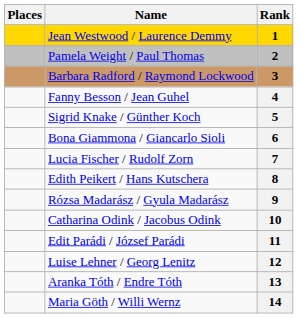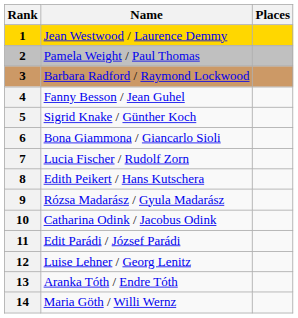 <table class="wikitable">
 <tr>
+<th>Rank</th>
+<th>Name</th>
 <th>Places</th>
-<th>Name</th>
-<th>Rank</th>
 </tr>
 <tr bgcolor="gold">
+<td align="center"><strong>1</strong></td>
+<td> <a href='#'>Jean Westwood</a> / <a href='#'>Laurence Demmy</a></td>
 <td></td>
-<td> <a href='#'>Jean Westwood</a> / <a href='#'>Laurence Demmy</a></td>
-<td align="center"><strong>1</strong></td>
 </tr>
 <tr bgcolor="silver">
+<td align="center"><strong>2</strong></td>
+<td> <a href='#'>Pamela Weight</a> / <a href='#'>Paul Thomas</a></td>
 <td></td>
-<td> <a href='#'>Pamela Weight</a> / <a href='#'>Paul Thomas</a></td>
-<td align="center"><strong>2</strong></td>
 </tr>
 <tr bgcolor="cc9966">
+<td align="center"><strong>3</strong></td>
+<td> <a href='#'>Barbara Radford</a> / <a href='#'>Raymond Lockwood</a></td>
 <td></td>
-<td> <a href='#'>Barbara Radford</a> / <a href='#'>Raymond Lockwood</a></td>
-<td align="center"><strong>3</strong></td>
 </tr>
 <tr>
+<th>4</th>
+<td> <a href='#'>Fanny Besson</a> / <a href='#'>Jean Guhel</a></td>
 <td></td>
-<td> <a href='#'>Fanny Besson</a> / <a href='#'>Jean Guhel</a></td>
-<th>4</th>
 </tr>
 <tr>
+<th>5</th>
+<td> <a href='#'>Sigrid Knake</a> / <a href='#'>Günther Koch</a></td>
 <td></td>
-<td> <a href='#'>Sigrid Knake</a> / <a href='#'>Günther Koch</a></td>
-<th>5</th>
 </tr>
 <tr>
+<th>6</th>
+<td> <a href='#'>Bona Giammona</a> / <a href='#'>Giancarlo Sioli</a></td>
 <td></td>
-<td> <a href='#'>Bona Giammona</a> / <a href='#'>Giancarlo Sioli</a></td>
-<th>6</th>
 </tr>
 <tr>
+<th>7</th>
+<td> <a href='#'>Lucia Fischer</a> / <a href='#'>Rudolf Zorn</a></td>
 <td></td>
-<td> <a href='#'>Lucia Fischer</a> / <a href='#'>Rudolf Zorn</a></td>
-<th>7</th>
 </tr>
 <tr>
+<th>8</th>
+<td> <a href='#'>Edith Peikert</a> / <a href='#'>Hans Kutschera</a></td>
 <td></td>
-<td> <a href='#'>Edith Peikert</a> / <a href='#'>Hans Kutschera</a></td>
-<th>8</th>
 </tr>
 <tr>
+<th>9</th>
+<td> <a href='#'>Rózsa Madarász</a> / <a href='#'>Gyula Madarász</a></td>
 <td></td>
-<td> <a href='#'>Rózsa Madarász</a> / <a href='#'>Gyula Madarász</a></td>
-<th>9</th>
 </tr>
 <tr>
+<th>10</th>
+<td> <a href='#'>Catharina Odink</a> / <a href='#'>Jacobus Odink</a></td>
 <td></td>
-<td> <a href='#'>Catharina Odink</a> / <a href='#'>Jacobus Odink</a></td>
-<th>10</th>
 </tr>
 <tr>
+<th>11</th>
+<td> <a href='#'>Edit Parádi</a> / <a href='#'>József Parádi</a></td>
 <td></td>
-<td> <a href='#'>Edit Parádi</a> / <a href='#'>József Parádi</a></td>
-<th>11</th>
 </tr>
 <tr>
+<th>12</th>
+<td> <a href='#'>Luise Lehner</a> / <a href='#'>Georg Lenitz</a></td>
 <td></td>
-<td> <a href='#'>Luise Lehner</a> / <a href='#'>Georg Lenitz</a></td>
-<th>12</th>
 </tr>
 <tr>
+<th>13</th>
+<td> <a href='#'>Aranka Tóth</a> / <a href='#'>Endre Tóth</a></td>
 <td></td>
-<td> <a href='#'>Aranka Tóth</a> / <a href='#'>Endre Tóth</a></td>
-<th>13</th>
 </tr>
 <tr>
+<th>14</th>
+<td> <a href='#'>Maria Göth</a> / <a href='#'>Willi Wernz</a></td>
 <td></td>
-<td> <a href='#'>Maria Göth</a> / <a href='#'>Willi Wernz</a></td>
-<th>14</th>
 </tr>
 </table>
